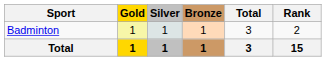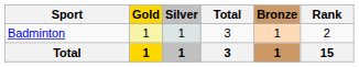 <table class="wikitable sortable" style="text-align:center; font-size:95%">
 <tr>
 <th width=150>Sport</th>
 <th style="background-color:gold; width=60;"><strong>Gold</strong></th>
 <th style="background-color:silver; width=60;"><strong>Silver</strong></th>
+<th width=60>Total</th>
 <th style="background-color:#cc9966; width=60;"><strong>Bronze</strong></th>
-<th width=60>Total</th>
 <th width=60>Rank</th>
 </tr>
 <tr>
 <td align=left> <a href='#'>Badminton</a></td>
 <td bgcolor=#f7f6a8>1</td>
 <td bgcolor=#dce5e5>1</td>
+<td>3</td>
 <td bgcolor=#ffdab9>1</td>
-<td>3</td>
 <td>2</td>
 </tr>
 <tr>
 <th>Total</th>
 <th style="background-color:gold; width=60;">1</th>
 <th style="background-color:silver; width=60;">1</th>
+<th>3</th>
 <th style="background-color:#cc9966; width=60;">1</th>
-<th>3</th>
 <th>15</th>
 </tr>
 </table>
